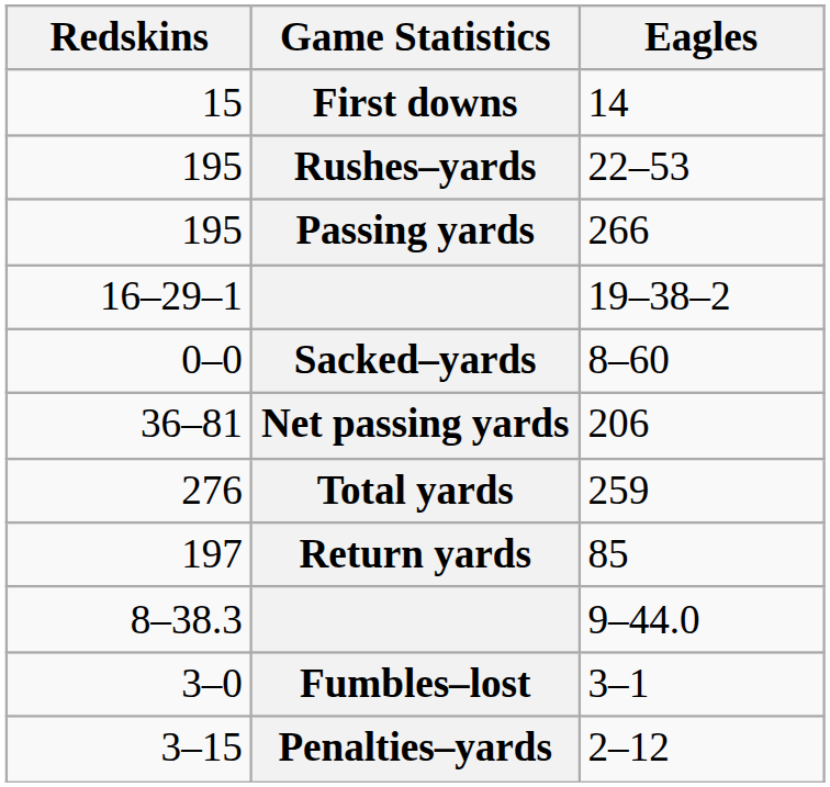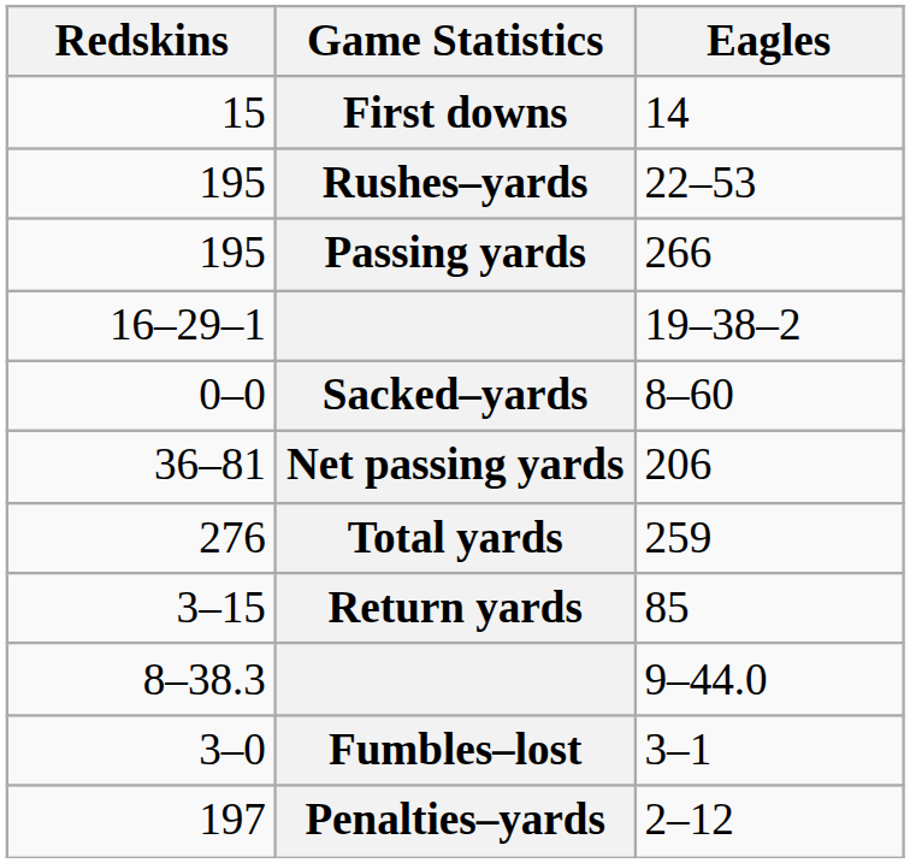 <table class="wikitable" style="margin: 1em auto 1em auto">
 <tr>
 <th style="width:30%;">Redskins</th>
 <th style="width:40%;">Game Statistics</th>
 <th style="width:30%;">Eagles</th>
 </tr>
 <tr>
 <td style="text-align:right;">15</td>
 <th>First downs</th>
 <td>14</td>
 </tr>
 <tr>
 <td style="text-align:right;">195</td>
 <th>Rushes–yards</th>
 <td>22–53</td>
 </tr>
 <tr>
 <td style="text-align:right;">195</td>
 <th>Passing yards</th>
 <td>266</td>
 </tr>
 <tr>
 <td style="text-align:right;">16–29–1</td>
 <th></th>
 <td>19–38–2</td>
 </tr>
 <tr>
 <td style="text-align:right;">0–0</td>
 <th>Sacked–yards</th>
 <td>8–60</td>
 </tr>
 <tr>
 <td style="text-align:right;">36–81</td>
 <th>Net passing yards</th>
 <td>206</td>
 </tr>
 <tr>
 <td style="text-align:right;">276</td>
 <th>Total yards</th>
 <td>259</td>
 </tr>
 <tr>
-<td style="text-align:right;">197</td>
+<td style="text-align:right;">3–15</td>
 <th>Return yards</th>
 <td>85</td>
 </tr>
 <tr>
 <td style="text-align:right;">8–38.3</td>
 <th></th>
 <td>9–44.0</td>
 </tr>
 <tr>
 <td style="text-align:right;">3–0</td>
 <th>Fumbles–lost</th>
 <td>3–1</td>
 </tr>
 <tr>
-<td style="text-align:right;">3–15</td>
+<td style="text-align:right;">197</td>
 <th>Penalties–yards</th>
 <td>2–12</td>
 </tr>
 </table>
